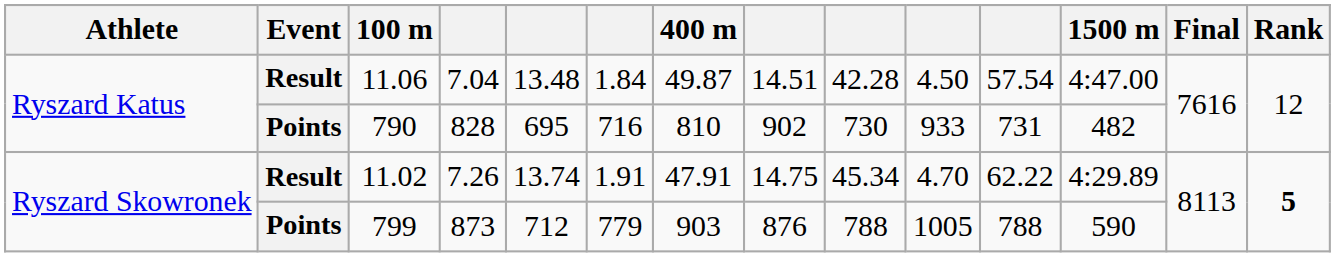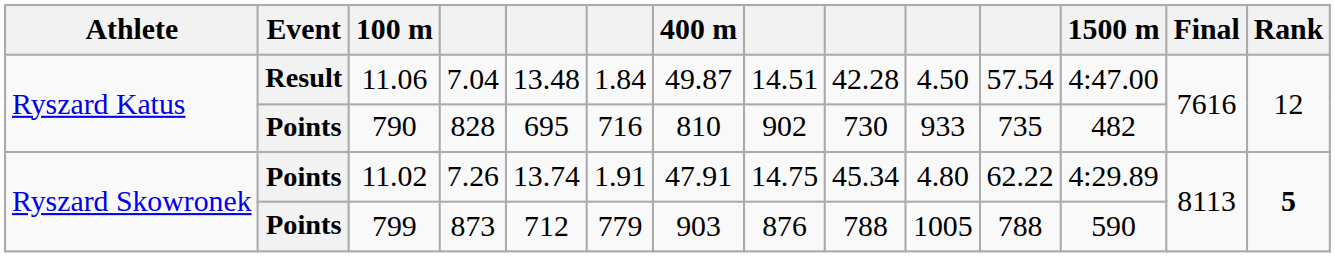 <table class="wikitable" style="font-size:90%">
 <tr>
 <th>Athlete</th>
 <th>Event</th>
 <th>100 m</th>
 <th></th>
 <th></th>
 <th></th>
 <th>400 m</th>
 <th></th>
 <th></th>
 <th></th>
 <th></th>
 <th>1500 m</th>
 <th>Final</th>
 <th>Rank</th>
 </tr>
 <tr align=center>
 <td rowspan=2 align=left><a href='#'>Ryszard Katus</a></td>
 <th style="font-size:95%">Result</th>
 <td>11.06</td>
 <td>7.04</td>
 <td>13.48</td>
 <td>1.84</td>
 <td>49.87</td>
 <td>14.51</td>
 <td>42.28</td>
 <td>4.50</td>
 <td>57.54</td>
 <td>4:47.00</td>
 <td rowspan=2>7616</td>
 <td rowspan=2>12</td>
 </tr>
 <tr align=center>
 <th style="font-size:95%">Points</th>
 <td>790</td>
 <td>828</td>
 <td>695</td>
 <td>716</td>
 <td>810</td>
 <td>902</td>
 <td>730</td>
 <td>933</td>
-<td>731</td>
+<td>735</td>
 <td>482</td>
 </tr>
 <tr align=center>
 <td rowspan=2 align=left><a href='#'>Ryszard Skowronek</a></td>
-<th style="font-size:95%">Result</th>
+<th style="font-size:95%">Points</th>
 <td>11.02</td>
 <td>7.26</td>
 <td>13.74</td>
 <td>1.91</td>
 <td>47.91</td>
 <td>14.75</td>
 <td>45.34</td>
-<td>4.70</td>
+<td>4.80</td>
 <td>62.22</td>
 <td>4:29.89</td>
 <td colspan=1 rowspan=2>8113</td>
 <td colspan=1 rowspan=2><strong>5</strong></td>
 </tr>
 <tr align=center>
 <th style="font-size:95%">Points</th>
 <td>799</td>
 <td>873</td>
 <td>712</td>
 <td>779</td>
 <td>903</td>
 <td>876</td>
 <td>788</td>
 <td>1005</td>
 <td>788</td>
 <td>590</td>
 </tr>
 </table>
